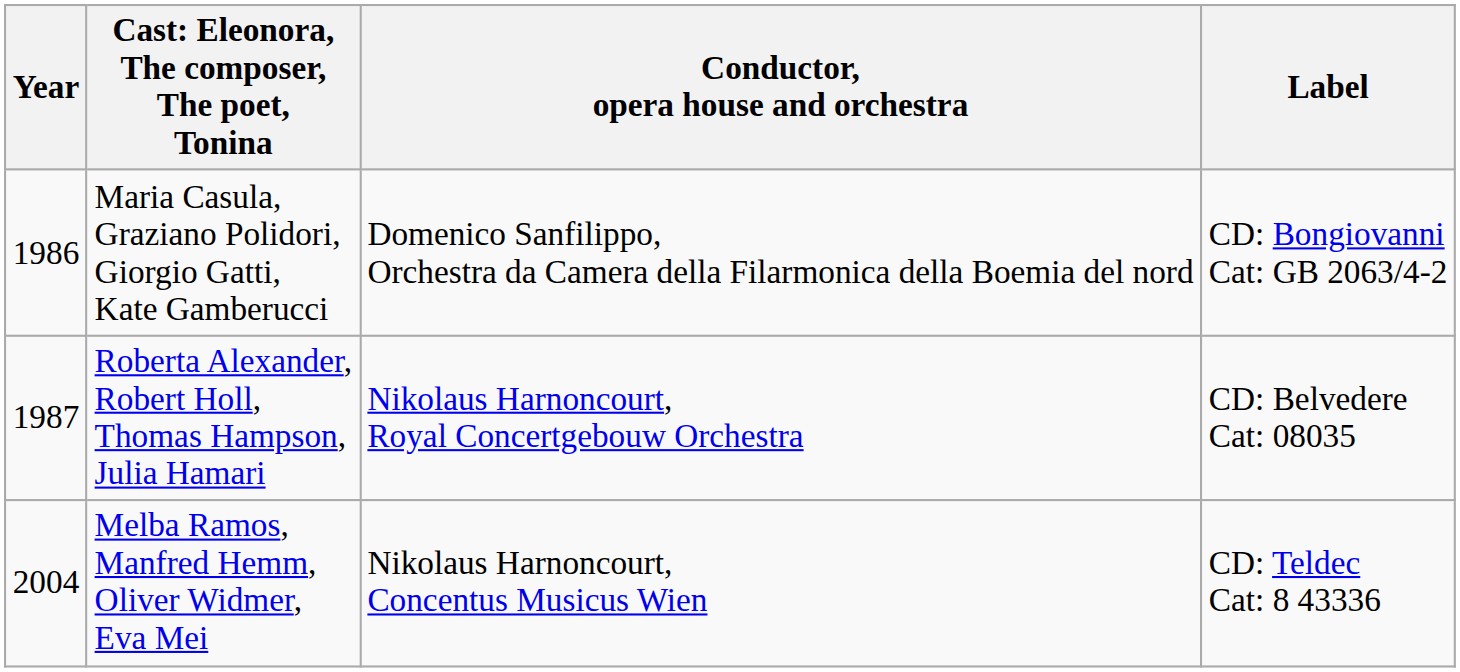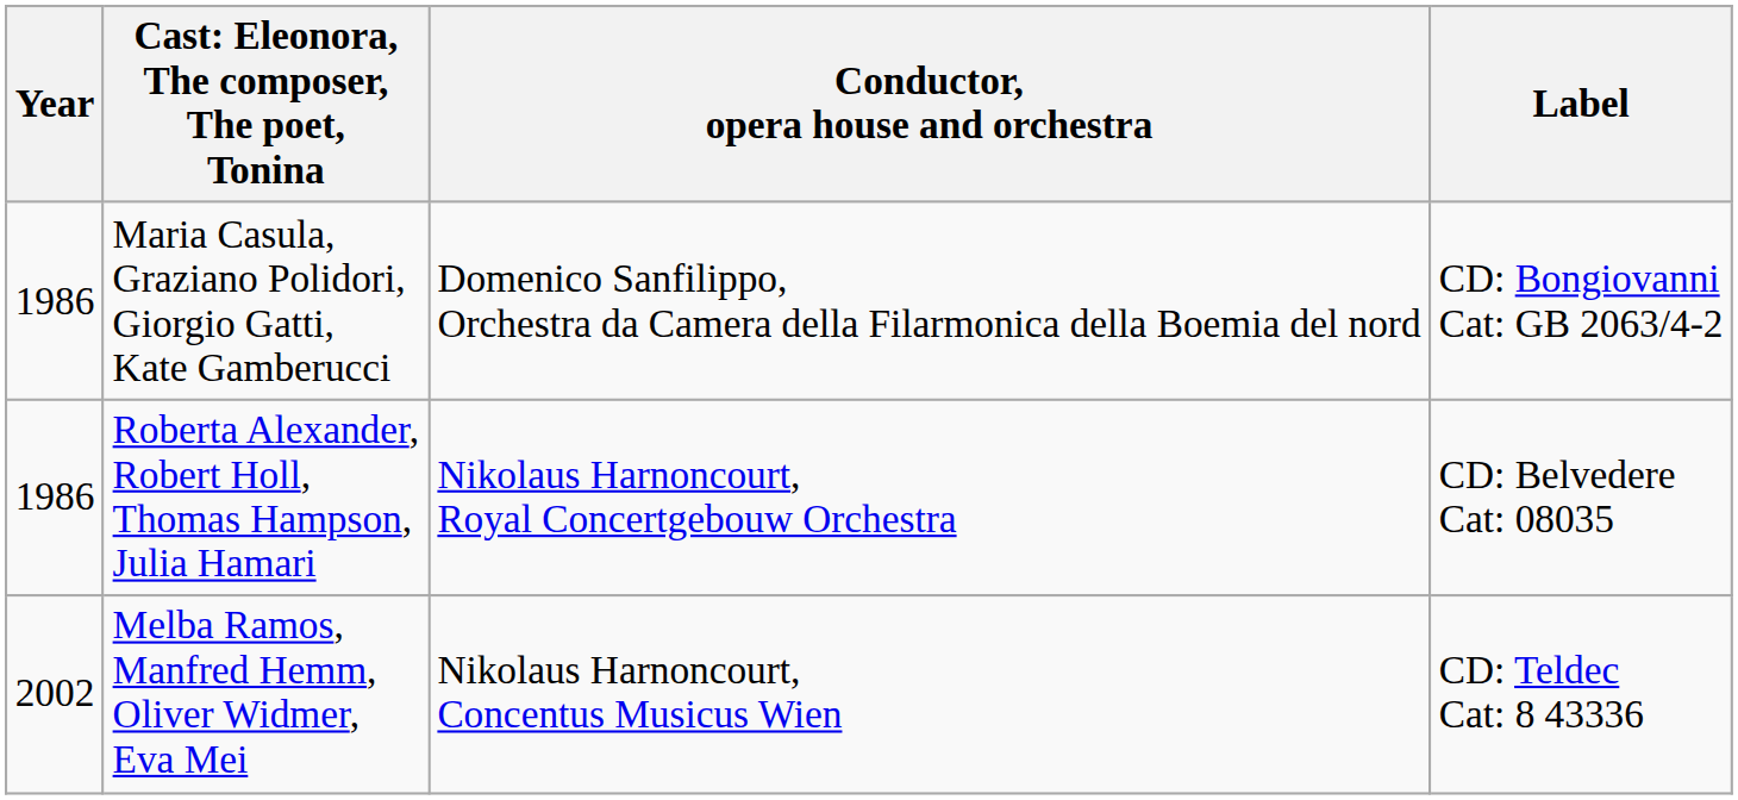 <table class="wikitable">
 <tr>
 <th>Year</th>
 <th>Cast: Eleonora,<br>The composer,<br>The poet,<br>Tonina</th>
 <th>Conductor,<br>opera house and orchestra</th>
 <th>Label</th>
 </tr>
 <tr>
 <td>1986</td>
 <td>Maria Casula,<br>Graziano Polidori,<br>Giorgio Gatti,<br>Kate Gamberucci</td>
 <td>Domenico Sanfilippo,<br>Orchestra da Camera della Filarmonica della Boemia del nord</td>
 <td>CD: <a href='#'>Bongiovanni</a><br>Cat: GB 2063/4-2</td>
 </tr>
 <tr>
-<td>1987</td>
+<td>1986</td>
 <td><a href='#'>Roberta Alexander</a>,<br><a href='#'>Robert Holl</a>,<br><a href='#'>Thomas Hampson</a>,<br><a href='#'>Julia Hamari</a><br></td>
 <td><a href='#'>Nikolaus Harnoncourt</a>,<br><a href='#'>Royal Concertgebouw Orchestra</a></td>
 <td>CD: Belvedere<br>Cat: 08035</td>
 </tr>
 <tr>
-<td>2004</td>
+<td>2002</td>
 <td><a href='#'>Melba Ramos</a>,<br><a href='#'>Manfred Hemm</a>,<br><a href='#'>Oliver Widmer</a>,<br><a href='#'>Eva Mei</a><br></td>
 <td>Nikolaus Harnoncourt,<br><a href='#'>Concentus Musicus Wien</a></td>
 <td>CD: <a href='#'>Teldec</a><br>Cat: 8 43336</td>
 </tr>
 </table>
